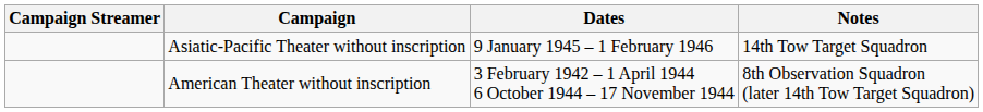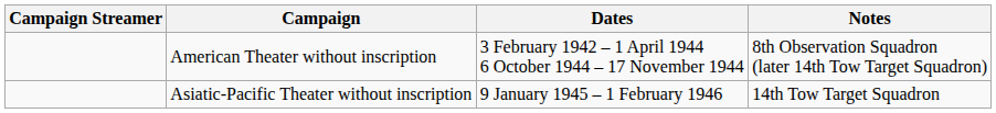 <table class="wikitable">
 <tr style="background:#efefef;">
 <th>Campaign Streamer</th>
 <th>Campaign</th>
 <th>Dates</th>
 <th>Notes</th>
 </tr>
 <tr>
 <td></td>
+<td>American Theater without inscription</td>
+<td>3 February 1942 – 1 April 1944<br>6 October 1944 – 17 November 1944</td>
+<td>8th Observation Squadron <br>(later 14th Tow Target Squadron)</td>
+</tr>
+<tr>
+<td></td>
 <td>Asiatic-Pacific Theater without inscription</td>
 <td>9 January 1945 – 1 February 1946</td>
 <td>14th Tow Target Squadron</td>
 </tr>
-<tr>
-<td></td>
-<td>American Theater without inscription</td>
-<td>3 February 1942 – 1 April 1944<br>6 October 1944 – 17 November 1944</td>
-<td>8th Observation Squadron <br>(later 14th Tow Target Squadron)</td>
-</tr>
 </table>
